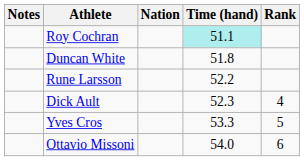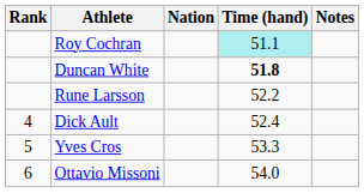 <table class="wikitable sortable" style="text-align:center">
 <tr>
-<th>Notes</th>
+<th>Rank</th>
 <th>Athlete</th>
 <th>Nation</th>
 <th>Time (hand)</th>
-<th>Rank</th>
+<th>Notes</th>
 </tr>
 <tr>
 <td></td>
 <td align=left><a href='#'>Roy Cochran</a></td>
 <td align=left></td>
 <td style="background: paleturquoise;">51.1</td>
 <td></td>
 </tr>
 <tr>
 <td></td>
 <td align=left><a href='#'>Duncan White</a></td>
 <td align=left></td>
-<td>51.8</td>
+<td><strong>51.8</strong></td>
 <td></td>
 </tr>
 <tr>
 <td></td>
 <td align=left><a href='#'>Rune Larsson</a></td>
 <td align=left></td>
 <td>52.2</td>
 <td></td>
 </tr>
 <tr>
-<td></td>
+<td>4</td>
 <td align=left><a href='#'>Dick Ault</a></td>
 <td align=left></td>
-<td>52.3</td>
-<td>4</td>
+<td>52.4</td>
+<td></td>
 </tr>
 <tr>
-<td></td>
+<td>5</td>
 <td align=left><a href='#'>Yves Cros</a></td>
 <td align=left></td>
 <td>53.3</td>
-<td>5</td>
+<td></td>
 </tr>
 <tr>
-<td></td>
+<td>6</td>
 <td align=left><a href='#'>Ottavio Missoni</a></td>
 <td align=left></td>
 <td>54.0</td>
-<td>6</td>
+<td></td>
 </tr>
 </table>
